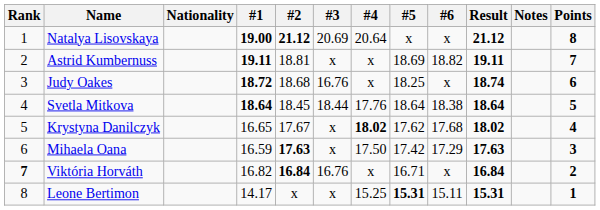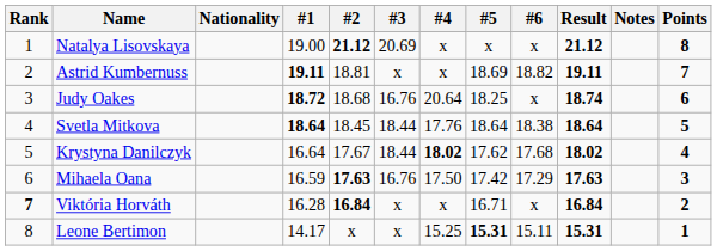 <table class="wikitable sortable" style="text-align:center">
 <tr>
 <th>Rank</th>
 <th>Name</th>
 <th>Nationality</th>
 <th>#1</th>
 <th>#2</th>
 <th>#3</th>
 <th>#4</th>
 <th>#5</th>
 <th>#6</th>
 <th>Result</th>
 <th>Notes</th>
 <th>Points</th>
 </tr>
 <tr>
 <td>1</td>
 <td align=left><a href='#'>Natalya Lisovskaya</a></td>
 <td align=left></td>
-<td><strong>19.00</strong></td>
+<td>19.00</td>
 <td><strong>21.12</strong></td>
 <td>20.69</td>
-<td>20.64</td>
+<td>x</td>
 <td>x</td>
 <td>x</td>
 <td><strong>21.12</strong></td>
 <td></td>
 <td><strong>8</strong></td>
 </tr>
 <tr>
 <td>2</td>
 <td align=left><a href='#'>Astrid Kumbernuss</a></td>
 <td align=left></td>
 <td><strong>19.11</strong></td>
 <td>18.81</td>
 <td>x</td>
 <td>x</td>
 <td>18.69</td>
 <td>18.82</td>
 <td><strong>19.11</strong></td>
 <td></td>
 <td><strong>7</strong></td>
 </tr>
 <tr>
 <td>3</td>
 <td align=left><a href='#'>Judy Oakes</a></td>
 <td align=left></td>
 <td><strong>18.72</strong></td>
 <td>18.68</td>
 <td>16.76</td>
-<td>x</td>
+<td>20.64</td>
 <td>18.25</td>
 <td>x</td>
 <td><strong>18.74</strong></td>
 <td></td>
 <td><strong>6</strong></td>
 </tr>
 <tr>
 <td>4</td>
 <td align=left><a href='#'>Svetla Mitkova</a></td>
 <td align=left></td>
 <td><strong>18.64</strong></td>
 <td>18.45</td>
 <td>18.44</td>
 <td>17.76</td>
 <td>18.64</td>
 <td>18.38</td>
 <td><strong>18.64</strong></td>
 <td></td>
 <td><strong>5</strong></td>
 </tr>
 <tr>
 <td>5</td>
 <td align=left><a href='#'>Krystyna Danilczyk</a></td>
 <td align=left></td>
-<td>16.65</td>
+<td>16.64</td>
 <td>17.67</td>
-<td>x</td>
+<td>18.44</td>
 <td><strong>18.02</strong></td>
 <td>17.62</td>
 <td>17.68</td>
 <td><strong>18.02</strong></td>
 <td></td>
 <td><strong>4</strong></td>
 </tr>
 <tr>
 <td>6</td>
 <td align=left><a href='#'>Mihaela Oana</a></td>
 <td align=left></td>
 <td>16.59</td>
 <td><strong>17.63</strong></td>
-<td>x</td>
+<td>16.76</td>
 <td>17.50</td>
 <td>17.42</td>
 <td>17.29</td>
 <td><strong>17.63</strong></td>
 <td></td>
 <td><strong>3</strong></td>
 </tr>
 <tr>
 <td><strong>7</strong></td>
 <td align=left><a href='#'>Viktória Horváth</a></td>
 <td align=left></td>
-<td>16.82</td>
+<td>16.28</td>
 <td><strong>16.84</strong></td>
-<td>16.76</td>
+<td>x</td>
 <td>x</td>
 <td>16.71</td>
 <td>x</td>
 <td><strong>16.84</strong></td>
 <td></td>
 <td><strong>2</strong></td>
 </tr>
 <tr>
 <td>8</td>
 <td align=left><a href='#'>Leone Bertimon</a></td>
 <td align=left></td>
 <td>14.17</td>
 <td>x</td>
 <td>x</td>
 <td>15.25</td>
 <td><strong>15.31</strong></td>
 <td>15.11</td>
 <td><strong>15.31</strong></td>
 <td></td>
 <td><strong>1</strong></td>
 </tr>
 </table>
